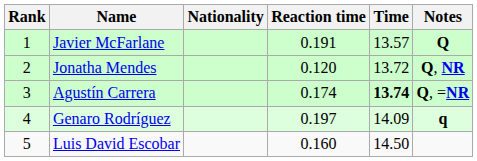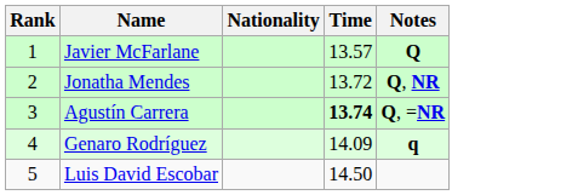 <table class="wikitable sortable" style="text-align:center">
 <tr>
 <th>Rank</th>
 <th>Name</th>
 <th>Nationality</th>
-<th>Reaction time</th>
 <th>Time</th>
 <th>Notes</th>
 </tr>
 <tr bgcolor=ccffcc>
 <td>1</td>
 <td align=left><a href='#'>Javier McFarlane</a></td>
 <td align=left></td>
-<td>0.191</td>
 <td>13.57</td>
 <td><strong>Q</strong></td>
 </tr>
 <tr bgcolor=ccffcc>
 <td>2</td>
 <td align=left><a href='#'>Jonatha Mendes</a></td>
 <td align=left></td>
-<td>0.120</td>
 <td>13.72</td>
 <td><strong>Q</strong>, <a href='#'><strong>NR</strong></a></td>
 </tr>
 <tr bgcolor=ccffcc>
 <td>3</td>
 <td align=left><a href='#'>Agustín Carrera</a></td>
 <td align=left></td>
-<td>0.174</td>
 <td><strong>13.74</strong></td>
 <td><strong>Q</strong>, =<a href='#'><strong>NR</strong></a></td>
 </tr>
 <tr bgcolor=ddffdd>
 <td>4</td>
 <td align=left><a href='#'>Genaro Rodríguez</a></td>
 <td align=left></td>
-<td>0.197</td>
 <td>14.09</td>
 <td><strong>q</strong></td>
 </tr>
 <tr>
 <td>5</td>
 <td align=left><a href='#'>Luis David Escobar</a></td>
 <td align=left></td>
-<td>0.160</td>
 <td>14.50</td>
 <td></td>
 </tr>
 </table>
